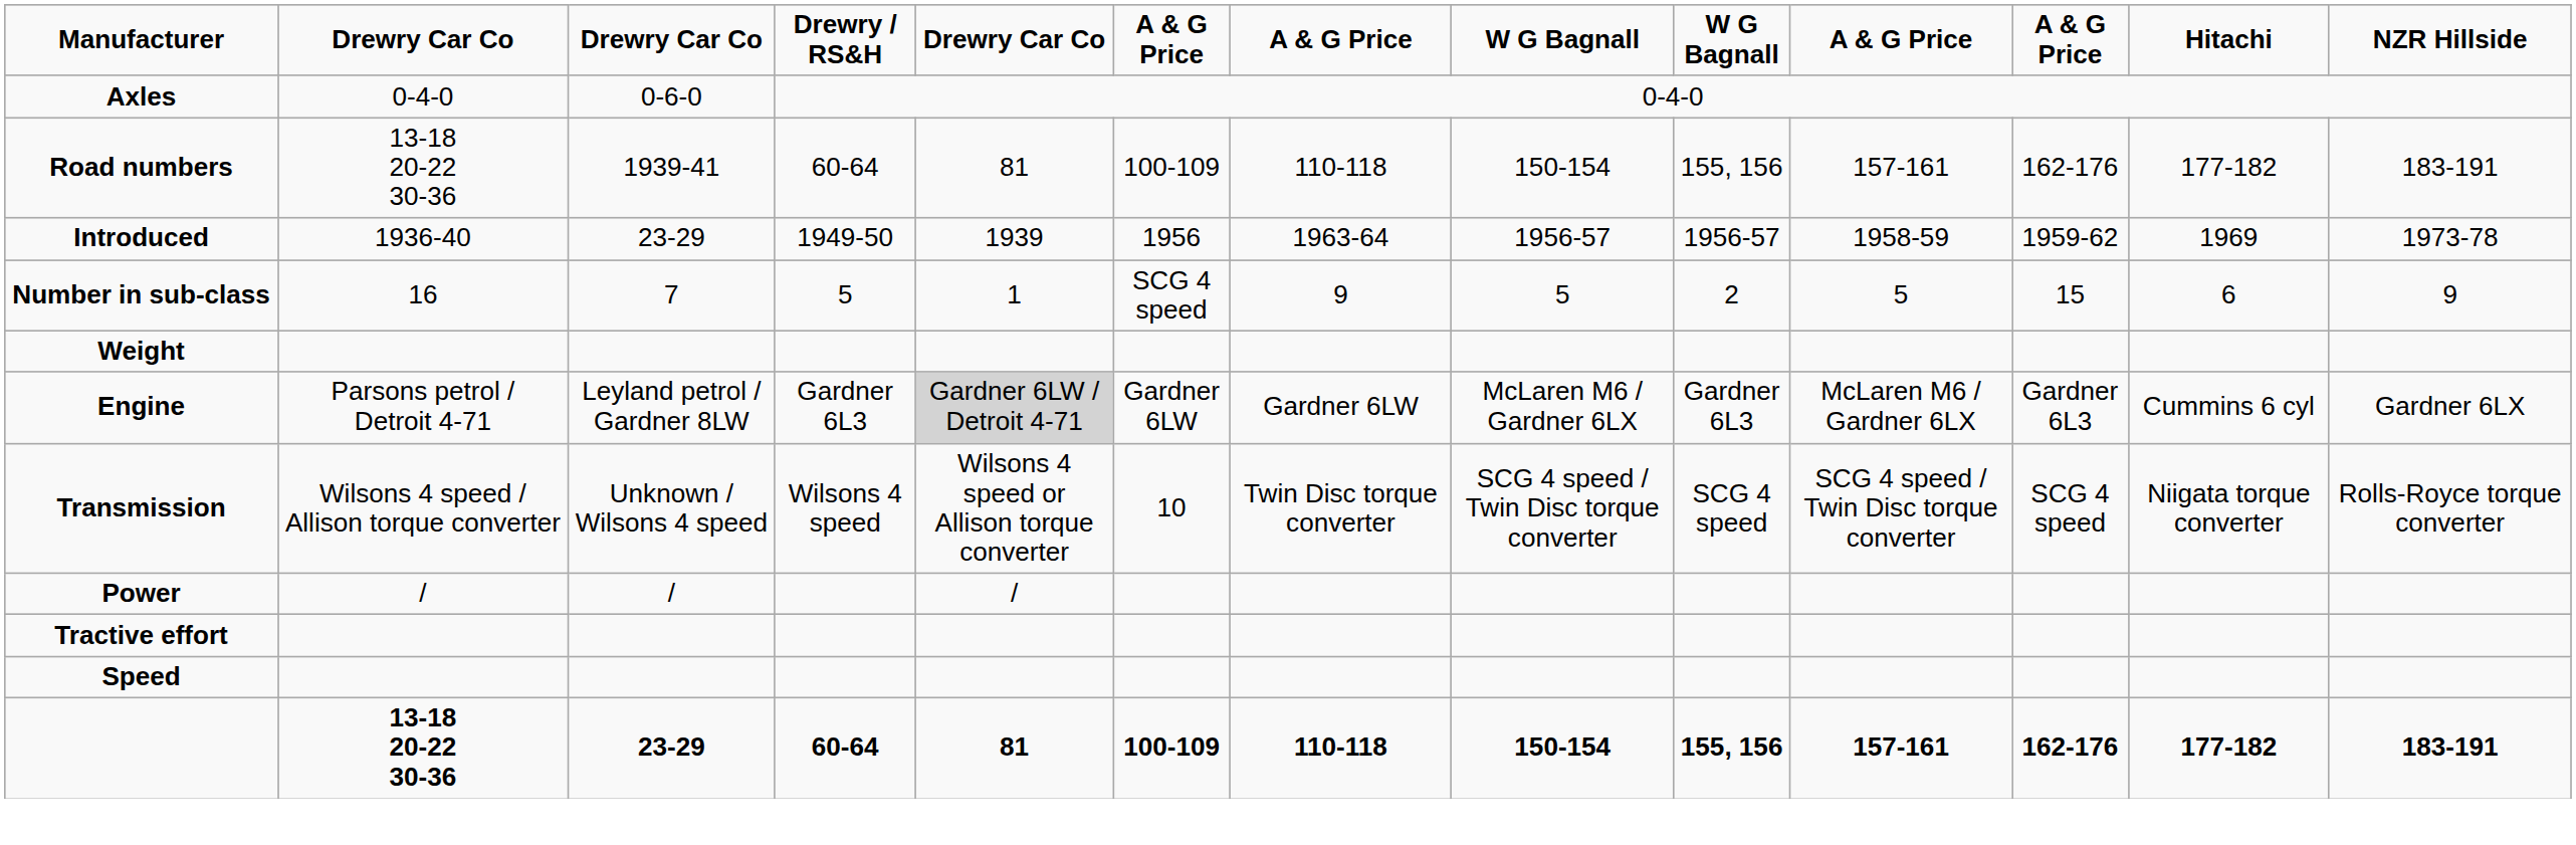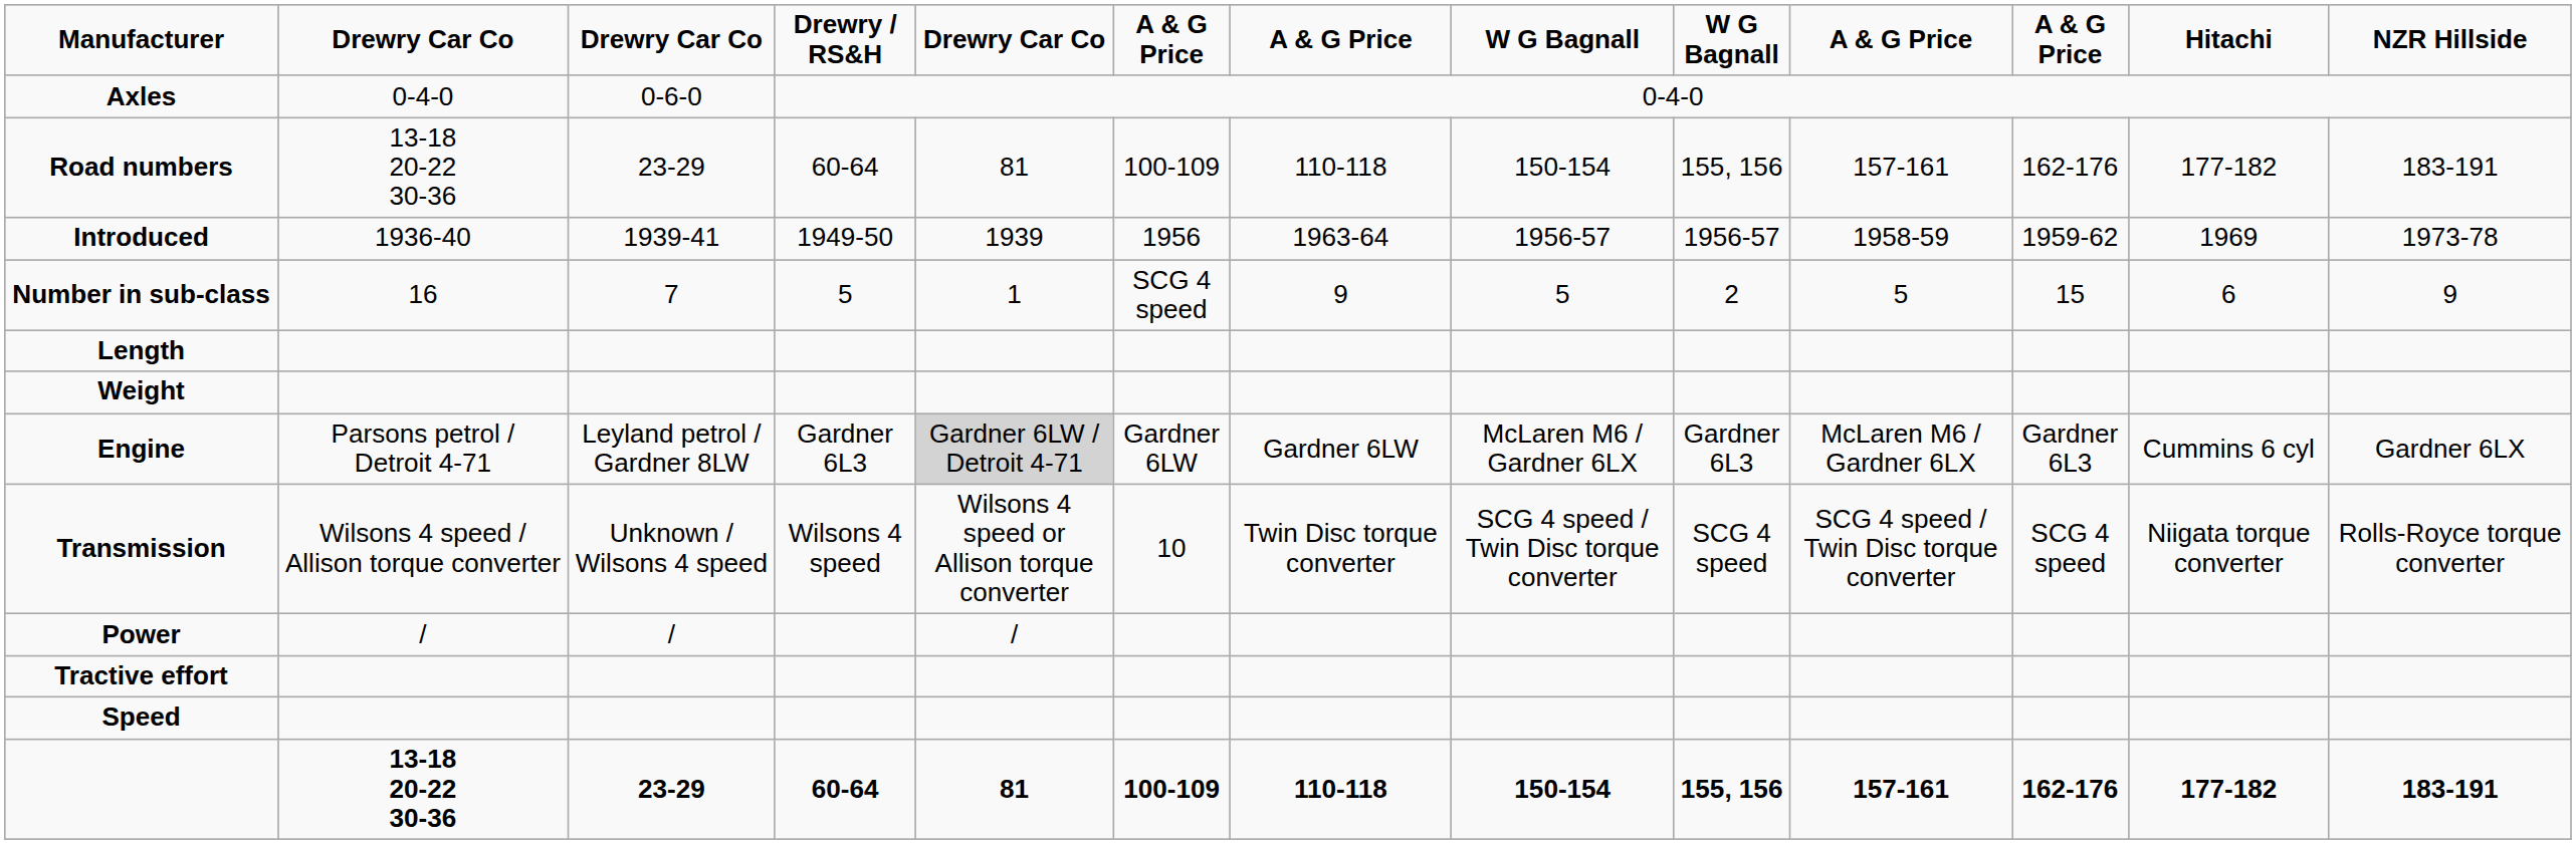 <table class="wikitable" style="text-align:center">
 <tr>
 <td><strong>Manufacturer</strong></td>
 <td><strong>Drewry Car Co</strong></td>
 <td><strong>Drewry Car Co</strong></td>
 <td><strong>Drewry / RS&H</strong></td>
 <td><strong>Drewry Car Co</strong></td>
 <td><strong>A & G Price</strong></td>
 <td><strong>A & G Price</strong></td>
 <td><strong>W G Bagnall</strong></td>
 <td><strong>W G Bagnall</strong></td>
 <td><strong>A & G Price</strong></td>
 <td><strong>A & G Price</strong></td>
 <td><strong>Hitachi</strong></td>
 <td><strong>NZR Hillside</strong></td>
 </tr>
 <tr>
 <td><strong>Axles</strong></td>
 <td>0-4-0</td>
 <td>0-6-0</td>
 <td colspan=10 width="70%">0-4-0</td>
 </tr>
 <tr>
 <td><strong>Road numbers</strong></td>
 <td>13-18<br>20-22<br>30-36</td>
-<td>1939-41</td>
+<td>23-29</td>
 <td>60-64</td>
 <td>81</td>
 <td>100-109</td>
 <td>110-118</td>
 <td>150-154</td>
 <td>155, 156</td>
 <td>157-161</td>
 <td>162-176</td>
 <td>177-182</td>
 <td>183-191</td>
 </tr>
 <tr>
 <td><strong>Introduced</strong></td>
 <td>1936-40</td>
-<td>23-29</td>
+<td>1939-41</td>
 <td>1949-50</td>
 <td>1939</td>
 <td>1956</td>
 <td>1963-64</td>
 <td>1956-57</td>
 <td>1956-57</td>
 <td>1958-59</td>
 <td>1959-62</td>
 <td>1969</td>
 <td>1973-78</td>
 </tr>
 <tr>
 <td><strong>Number in sub-class</strong></td>
 <td>16</td>
 <td>7</td>
 <td>5</td>
 <td>1</td>
 <td>SCG 4 speed</td>
 <td>9</td>
 <td>5</td>
 <td>2</td>
 <td>5</td>
 <td>15</td>
 <td>6</td>
 <td>9</td>
+</tr>
+<tr>
+<td><strong>Length</strong></td>
+<td></td>
+<td></td>
+<td></td>
+<td></td>
+<td></td>
+<td></td>
+<td></td>
+<td></td>
+<td></td>
+<td></td>
+<td></td>
+<td></td>
 </tr>
 <tr>
 <td><strong>Weight</strong></td>
 <td></td>
 <td></td>
 <td></td>
 <td></td>
 <td></td>
 <td></td>
 <td></td>
 <td></td>
 <td></td>
 <td></td>
 <td></td>
 <td></td>
 </tr>
 <tr>
 <td><strong>Engine</strong></td>
 <td>Parsons petrol /<br>Detroit 4-71</td>
 <td>Leyland petrol /<br>Gardner 8LW</td>
 <td>Gardner 6L3</td>
 <td style="background: lightgrey;">Gardner 6LW /<br>Detroit 4-71</td>
 <td>Gardner 6LW</td>
 <td>Gardner 6LW</td>
 <td>McLaren M6 /<br>Gardner 6LX</td>
 <td>Gardner 6L3</td>
 <td>McLaren M6  /<br>Gardner 6LX</td>
 <td>Gardner 6L3</td>
 <td>Cummins 6 cyl</td>
 <td>Gardner 6LX</td>
 </tr>
 <tr>
 <td><strong>Transmission</strong></td>
 <td>Wilsons 4 speed /<br>Allison torque converter</td>
 <td>Unknown /<br>Wilsons 4 speed</td>
 <td>Wilsons 4 speed</td>
 <td>Wilsons 4 speed or<br>Allison torque converter</td>
 <td>10</td>
 <td>Twin Disc torque converter</td>
 <td>SCG 4 speed /<br>Twin Disc torque converter</td>
 <td>SCG 4 speed</td>
 <td>SCG 4 speed /<br>Twin Disc torque converter</td>
 <td>SCG 4 speed</td>
 <td>Niigata torque converter</td>
 <td>Rolls-Royce torque converter</td>
 </tr>
 <tr>
 <td><strong>Power</strong></td>
 <td> / <br></td>
 <td> /<br></td>
 <td></td>
 <td> / </td>
 <td></td>
 <td></td>
 <td></td>
 <td></td>
 <td></td>
 <td></td>
 <td></td>
 <td></td>
 </tr>
 <tr>
 <td><strong>Tractive effort</strong></td>
 <td></td>
 <td></td>
 <td></td>
 <td></td>
 <td></td>
 <td></td>
 <td></td>
 <td></td>
 <td></td>
 <td></td>
 <td></td>
 <td></td>
 </tr>
 <tr>
 <td><strong>Speed</strong></td>
 <td></td>
 <td></td>
 <td></td>
 <td></td>
 <td></td>
 <td></td>
 <td></td>
 <td></td>
 <td></td>
 <td></td>
 <td></td>
 <td></td>
 </tr>
 <tr>
 <td></td>
 <td><strong>13-18</strong><br><strong>20-22</strong><br><strong>30-36</strong></td>
 <td><strong>23-29</strong></td>
 <td><strong>60-64</strong></td>
 <td><strong>81</strong></td>
 <td><strong>100-109</strong></td>
 <td><strong>110-118</strong></td>
 <td><strong>150-154</strong></td>
 <td><strong>155, 156</strong></td>
 <td><strong>157-161</strong></td>
 <td><strong>162-176</strong></td>
 <td><strong>177-182</strong></td>
 <td><strong>183-191</strong></td>
 </tr>
 </table>
